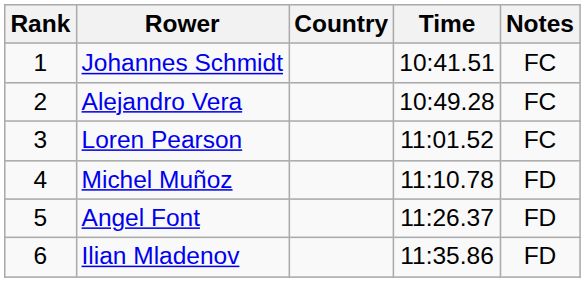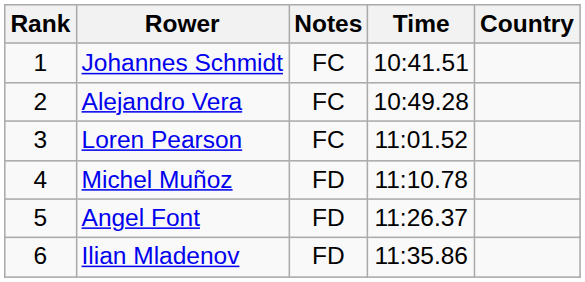 <table class="wikitable" style="text-align:center">
 <tr>
 <th>Rank</th>
 <th>Rower</th>
+<th>Notes</th>
+<th>Time</th>
 <th>Country</th>
-<th>Time</th>
-<th>Notes</th>
 </tr>
 <tr>
 <td>1</td>
 <td align="left"><a href='#'>Johannes Schmidt</a></td>
+<td>FC</td>
+<td>10:41.51</td>
 <td align="left"></td>
-<td>10:41.51</td>
-<td>FC</td>
 </tr>
 <tr>
 <td>2</td>
 <td align="left"><a href='#'>Alejandro Vera</a></td>
+<td>FC</td>
+<td>10:49.28</td>
 <td align="left"></td>
-<td>10:49.28</td>
-<td>FC</td>
 </tr>
 <tr>
 <td>3</td>
 <td align="left"><a href='#'>Loren Pearson</a></td>
+<td>FC</td>
+<td>11:01.52</td>
 <td align="left"></td>
-<td>11:01.52</td>
-<td>FC</td>
 </tr>
 <tr>
 <td>4</td>
 <td align="left"><a href='#'>Michel Muñoz</a></td>
+<td>FD</td>
+<td>11:10.78</td>
 <td align="left"></td>
-<td>11:10.78</td>
-<td>FD</td>
 </tr>
 <tr>
 <td>5</td>
 <td align="left"><a href='#'>Angel Font</a></td>
+<td>FD</td>
+<td>11:26.37</td>
 <td align="left"></td>
-<td>11:26.37</td>
-<td>FD</td>
 </tr>
 <tr>
 <td>6</td>
 <td align="left"><a href='#'>Ilian Mladenov</a></td>
+<td>FD</td>
+<td>11:35.86</td>
 <td align="left"></td>
-<td>11:35.86</td>
-<td>FD</td>
 </tr>
 </table>
